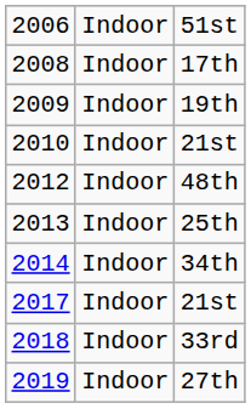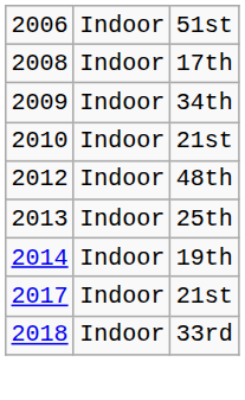 <table class="wikitable">
 <tr align="center">
 <td>2006</td>
 <td>Indoor</td>
 <td>51st</td>
 </tr>
 <tr align="center">
 <td>2008</td>
 <td>Indoor</td>
 <td>17th</td>
 </tr>
 <tr align="center">
 <td>2009</td>
 <td>Indoor</td>
-<td>19th</td>
+<td>34th</td>
 </tr>
 <tr align="center">
 <td>2010</td>
 <td>Indoor</td>
 <td>21st</td>
 </tr>
 <tr align="center">
 <td>2012</td>
 <td>Indoor</td>
 <td>48th</td>
 </tr>
 <tr align="center">
 <td>2013</td>
 <td>Indoor</td>
 <td>25th</td>
 </tr>
 <tr align="center">
 <td><a href='#'>2014</a></td>
 <td>Indoor</td>
-<td>34th</td>
+<td>19th</td>
 </tr>
 <tr align="center">
 <td><a href='#'>2017</a></td>
 <td>Indoor</td>
 <td>21st</td>
 </tr>
 <tr align="center">
 <td><a href='#'>2018</a></td>
 <td>Indoor</td>
 <td>33rd</td>
 </tr>
-<tr align="center">
-<td><a href='#'>2019</a></td>
-<td>Indoor</td>
-<td>27th</td>
-</tr>
 </table>
